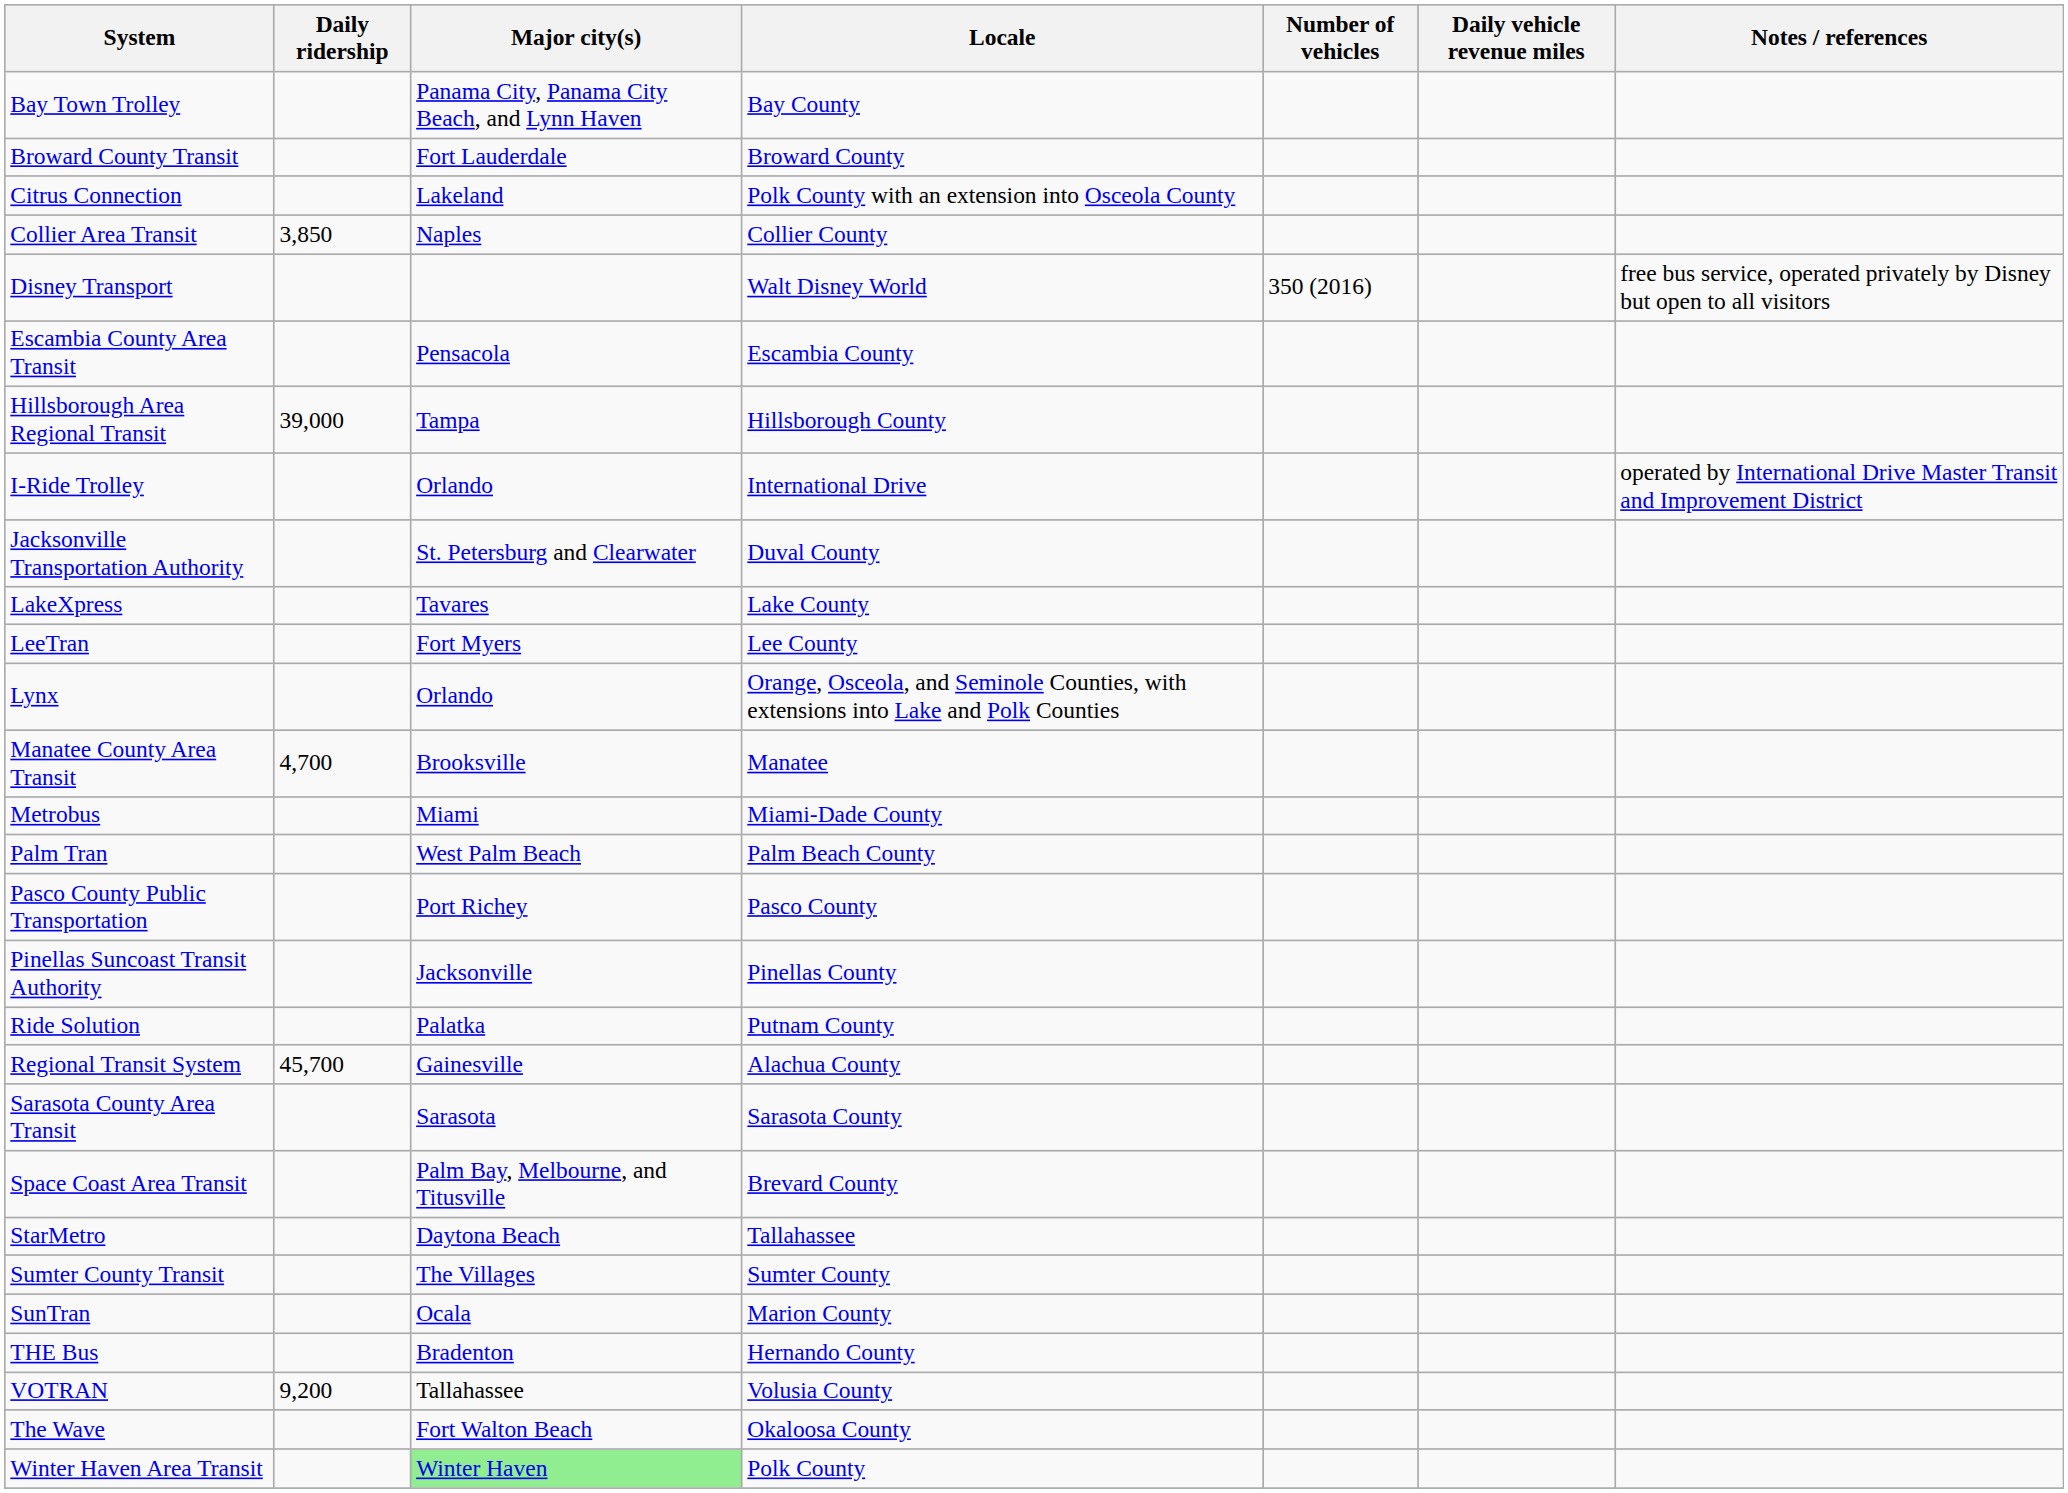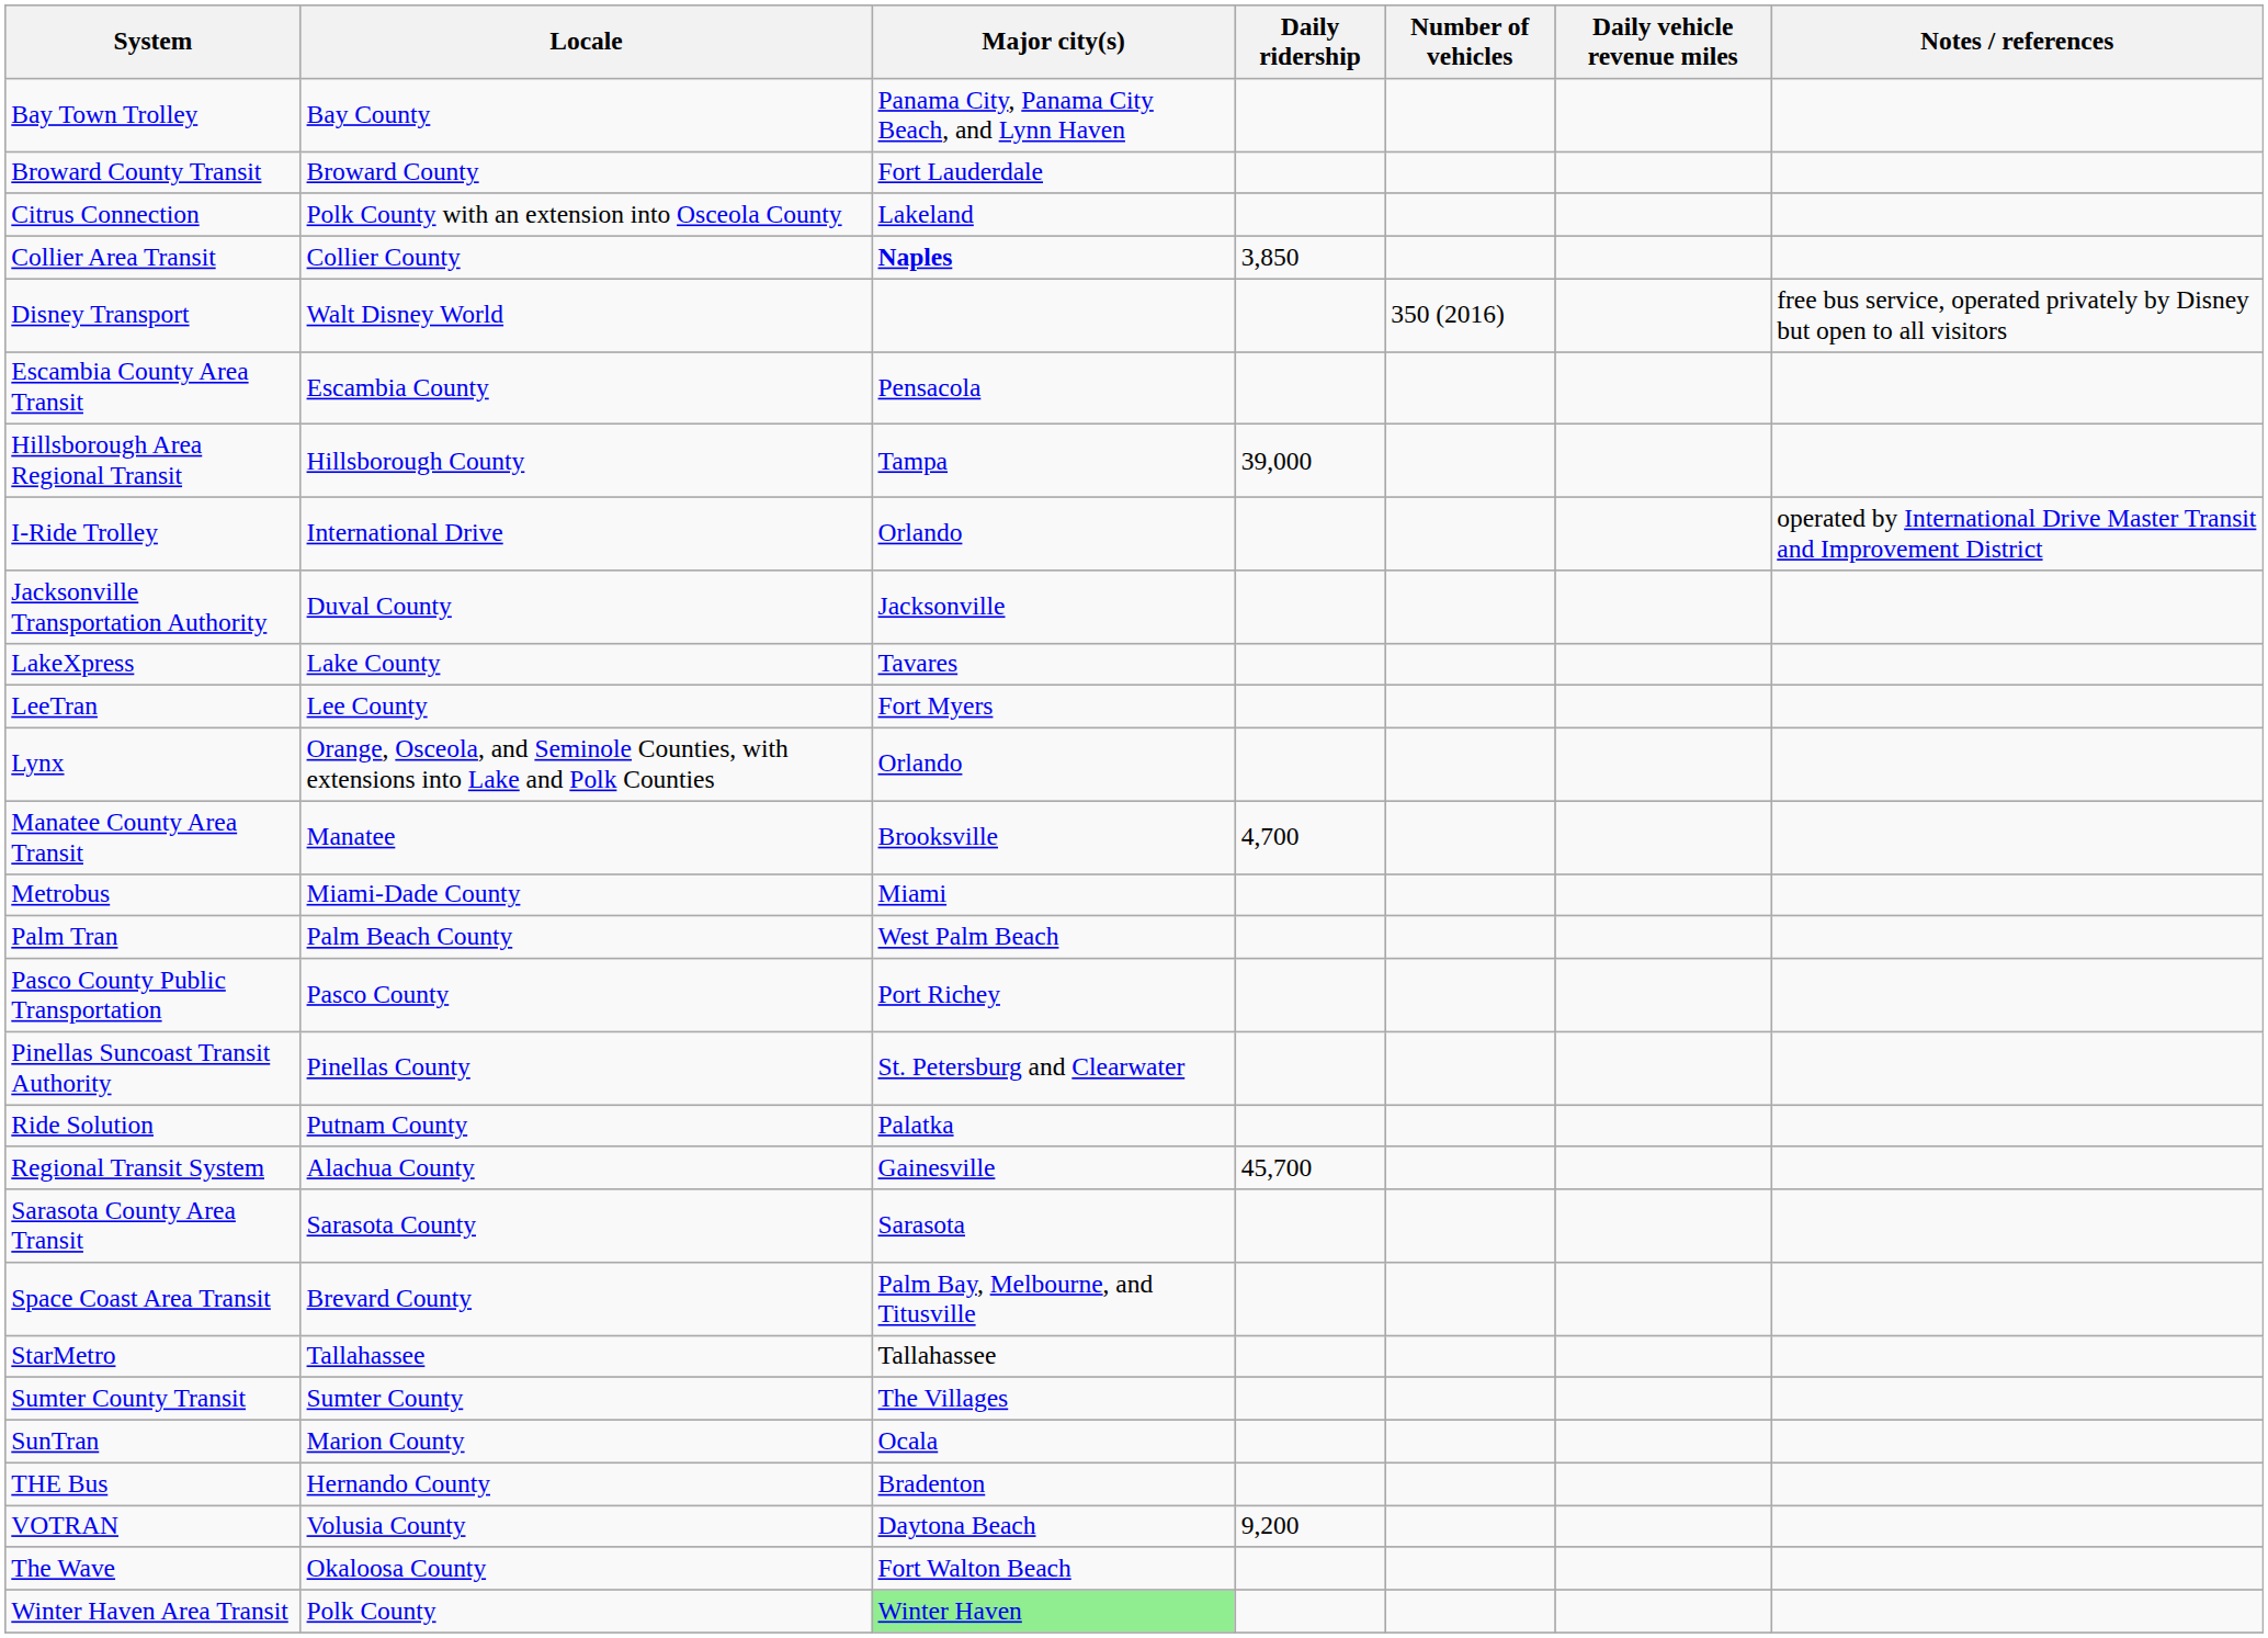 <table class="wikitable sortable" style="font-size: 90%; width: 100%">
 <tr>
 <th>System</th>
+<th>Locale</th>
+<th>Major city(s)</th>
 <th>Daily ridership</th>
-<th>Major city(s)</th>
-<th>Locale</th>
 <th>Number of vehicles</th>
 <th>Daily vehicle revenue miles</th>
 <th>Notes / references</th>
 </tr>
 <tr>
 <td><a href='#'>Bay Town Trolley</a></td>
+<td><a href='#'>Bay County</a></td>
+<td><a href='#'>Panama City</a>, <a href='#'>Panama City Beach</a>, and <a href='#'>Lynn Haven</a></td>
 <td></td>
-<td><a href='#'>Panama City</a>, <a href='#'>Panama City Beach</a>, and <a href='#'>Lynn Haven</a></td>
-<td><a href='#'>Bay County</a></td>
 <td></td>
 <td></td>
 <td></td>
 </tr>
 <tr>
 <td><a href='#'>Broward County Transit</a></td>
+<td><a href='#'>Broward County</a></td>
+<td><a href='#'>Fort Lauderdale</a></td>
 <td></td>
-<td><a href='#'>Fort Lauderdale</a></td>
-<td><a href='#'>Broward County</a></td>
 <td></td>
 <td></td>
 <td></td>
 </tr>
 <tr>
 <td><a href='#'>Citrus Connection</a></td>
+<td><a href='#'>Polk County</a> with an extension into <a href='#'>Osceola County</a></td>
+<td><a href='#'>Lakeland</a></td>
 <td></td>
-<td><a href='#'>Lakeland</a></td>
-<td><a href='#'>Polk County</a> with an extension into <a href='#'>Osceola County</a></td>
 <td></td>
 <td></td>
 <td></td>
 </tr>
 <tr>
 <td><a href='#'>Collier Area Transit</a></td>
+<td><a href='#'>Collier County</a></td>
+<td><strong><a href='#'>Naples</a></strong></td>
 <td>3,850</td>
-<td><a href='#'>Naples</a></td>
-<td><a href='#'>Collier County</a></td>
 <td></td>
 <td></td>
 <td></td>
 </tr>
 <tr>
 <td><a href='#'>Disney Transport</a></td>
+<td><a href='#'>Walt Disney World</a></td>
 <td></td>
 <td></td>
-<td><a href='#'>Walt Disney World</a></td>
 <td>350 (2016)</td>
 <td></td>
 <td>free bus service, operated privately by Disney but open to all visitors</td>
 </tr>
 <tr>
 <td><a href='#'>Escambia County Area Transit</a></td>
+<td><a href='#'>Escambia County</a></td>
+<td><a href='#'>Pensacola</a></td>
 <td></td>
-<td><a href='#'>Pensacola</a></td>
-<td><a href='#'>Escambia County</a></td>
 <td></td>
 <td></td>
 <td></td>
 </tr>
 <tr>
 <td><a href='#'>Hillsborough Area Regional Transit</a></td>
+<td><a href='#'>Hillsborough County</a></td>
+<td><a href='#'>Tampa</a></td>
 <td>39,000</td>
-<td><a href='#'>Tampa</a></td>
-<td><a href='#'>Hillsborough County</a></td>
 <td></td>
 <td></td>
 <td></td>
 </tr>
 <tr>
 <td><a href='#'>I-Ride Trolley</a></td>
+<td><a href='#'>International Drive</a></td>
+<td><a href='#'>Orlando</a></td>
 <td></td>
-<td><a href='#'>Orlando</a></td>
-<td><a href='#'>International Drive</a></td>
 <td></td>
 <td></td>
 <td>operated by <a href='#'>International Drive Master Transit and Improvement District</a></td>
 </tr>
 <tr>
 <td><a href='#'>Jacksonville Transportation Authority</a></td>
+<td><a href='#'>Duval County</a></td>
+<td><a href='#'>Jacksonville</a></td>
 <td></td>
-<td><a href='#'>St. Petersburg</a> and <a href='#'>Clearwater</a></td>
-<td><a href='#'>Duval County</a></td>
 <td></td>
 <td></td>
 <td></td>
 </tr>
 <tr>
 <td><a href='#'>LakeXpress</a></td>
+<td><a href='#'>Lake County</a></td>
+<td><a href='#'>Tavares</a></td>
 <td></td>
-<td><a href='#'>Tavares</a></td>
-<td><a href='#'>Lake County</a></td>
 <td></td>
 <td></td>
 <td></td>
 </tr>
 <tr>
 <td><a href='#'>LeeTran</a></td>
+<td><a href='#'>Lee County</a></td>
+<td><a href='#'>Fort Myers</a></td>
 <td></td>
-<td><a href='#'>Fort Myers</a></td>
-<td><a href='#'>Lee County</a></td>
 <td></td>
 <td></td>
 <td></td>
 </tr>
 <tr>
 <td><a href='#'>Lynx</a></td>
+<td><a href='#'>Orange</a>, <a href='#'>Osceola</a>, and <a href='#'>Seminole</a> Counties, with extensions into <a href='#'>Lake</a> and <a href='#'>Polk</a> Counties</td>
+<td><a href='#'>Orlando</a></td>
 <td></td>
-<td><a href='#'>Orlando</a></td>
-<td><a href='#'>Orange</a>, <a href='#'>Osceola</a>, and <a href='#'>Seminole</a> Counties, with extensions into <a href='#'>Lake</a> and <a href='#'>Polk</a> Counties</td>
 <td></td>
 <td></td>
 <td></td>
 </tr>
 <tr>
 <td><a href='#'>Manatee County Area Transit</a></td>
+<td><a href='#'>Manatee</a></td>
+<td><a href='#'>Brooksville</a></td>
 <td>4,700</td>
-<td><a href='#'>Brooksville</a></td>
-<td><a href='#'>Manatee</a></td>
 <td></td>
 <td></td>
 <td></td>
 </tr>
 <tr>
 <td><a href='#'>Metrobus</a></td>
+<td><a href='#'>Miami-Dade County</a></td>
+<td><a href='#'>Miami</a></td>
 <td></td>
-<td><a href='#'>Miami</a></td>
-<td><a href='#'>Miami-Dade County</a></td>
 <td></td>
 <td></td>
 <td></td>
 </tr>
 <tr>
 <td><a href='#'>Palm Tran</a></td>
+<td><a href='#'>Palm Beach County</a></td>
+<td><a href='#'>West Palm Beach</a></td>
 <td></td>
-<td><a href='#'>West Palm Beach</a></td>
-<td><a href='#'>Palm Beach County</a></td>
 <td></td>
 <td></td>
 <td></td>
 </tr>
 <tr>
 <td><a href='#'>Pasco County Public Transportation</a></td>
+<td><a href='#'>Pasco County</a></td>
+<td><a href='#'>Port Richey</a></td>
 <td></td>
-<td><a href='#'>Port Richey</a></td>
-<td><a href='#'>Pasco County</a></td>
 <td></td>
 <td></td>
 <td></td>
 </tr>
 <tr>
 <td><a href='#'>Pinellas Suncoast Transit Authority</a></td>
+<td><a href='#'>Pinellas County</a></td>
+<td><a href='#'>St. Petersburg</a> and <a href='#'>Clearwater</a></td>
 <td></td>
-<td><a href='#'>Jacksonville</a></td>
-<td><a href='#'>Pinellas County</a></td>
 <td></td>
 <td></td>
 <td></td>
 </tr>
 <tr>
 <td><a href='#'>Ride Solution</a></td>
+<td><a href='#'>Putnam County</a></td>
+<td><a href='#'>Palatka</a></td>
 <td></td>
-<td><a href='#'>Palatka</a></td>
-<td><a href='#'>Putnam County</a></td>
 <td></td>
 <td></td>
 <td></td>
 </tr>
 <tr>
 <td><a href='#'>Regional Transit System</a></td>
+<td><a href='#'>Alachua County</a></td>
+<td><a href='#'>Gainesville</a></td>
 <td>45,700</td>
-<td><a href='#'>Gainesville</a></td>
-<td><a href='#'>Alachua County</a></td>
 <td></td>
 <td></td>
 <td></td>
 </tr>
 <tr>
 <td><a href='#'>Sarasota County Area Transit</a></td>
+<td><a href='#'>Sarasota County</a></td>
+<td><a href='#'>Sarasota</a></td>
 <td></td>
-<td><a href='#'>Sarasota</a></td>
-<td><a href='#'>Sarasota County</a></td>
 <td></td>
 <td></td>
 <td></td>
 </tr>
 <tr>
 <td><a href='#'>Space Coast Area Transit</a></td>
+<td><a href='#'>Brevard County</a></td>
+<td><a href='#'>Palm Bay</a>, <a href='#'>Melbourne</a>, and <a href='#'>Titusville</a></td>
 <td></td>
-<td><a href='#'>Palm Bay</a>, <a href='#'>Melbourne</a>, and <a href='#'>Titusville</a></td>
-<td><a href='#'>Brevard County</a></td>
 <td></td>
 <td></td>
 <td></td>
 </tr>
 <tr>
 <td><a href='#'>StarMetro</a></td>
+<td><a href='#'>Tallahassee</a></td>
+<td>Tallahassee</td>
 <td></td>
-<td><a href='#'>Daytona Beach</a></td>
-<td><a href='#'>Tallahassee</a></td>
 <td></td>
 <td></td>
 <td></td>
 </tr>
 <tr>
 <td><a href='#'>Sumter County Transit</a></td>
+<td><a href='#'>Sumter County</a></td>
+<td><a href='#'>The Villages</a></td>
 <td></td>
-<td><a href='#'>The Villages</a></td>
-<td><a href='#'>Sumter County</a></td>
 <td></td>
 <td></td>
 <td></td>
 </tr>
 <tr>
 <td><a href='#'>SunTran</a></td>
+<td><a href='#'>Marion County</a></td>
+<td><a href='#'>Ocala</a></td>
 <td></td>
-<td><a href='#'>Ocala</a></td>
-<td><a href='#'>Marion County</a></td>
 <td></td>
 <td></td>
 <td></td>
 </tr>
 <tr>
 <td><a href='#'>THE Bus</a></td>
+<td><a href='#'>Hernando County</a></td>
+<td><a href='#'>Bradenton</a></td>
 <td></td>
-<td><a href='#'>Bradenton</a></td>
-<td><a href='#'>Hernando County</a></td>
 <td></td>
 <td></td>
 <td></td>
 </tr>
 <tr>
 <td><a href='#'>VOTRAN</a></td>
+<td><a href='#'>Volusia County</a></td>
+<td><a href='#'>Daytona Beach</a></td>
 <td>9,200</td>
-<td>Tallahassee</td>
-<td><a href='#'>Volusia County</a></td>
 <td></td>
 <td></td>
 <td></td>
 </tr>
 <tr>
 <td><a href='#'>The Wave</a></td>
+<td><a href='#'>Okaloosa County</a></td>
+<td><a href='#'>Fort Walton Beach</a></td>
 <td></td>
-<td><a href='#'>Fort Walton Beach</a></td>
-<td><a href='#'>Okaloosa County</a></td>
 <td></td>
 <td></td>
 <td></td>
 </tr>
 <tr>
 <td><a href='#'>Winter Haven Area Transit</a></td>
+<td><a href='#'>Polk County</a></td>
+<td style="background: lightgreen;"><a href='#'>Winter Haven</a></td>
 <td></td>
-<td style="background: lightgreen;"><a href='#'>Winter Haven</a></td>
-<td><a href='#'>Polk County</a></td>
 <td></td>
 <td></td>
 <td></td>
 </tr>
 </table>
